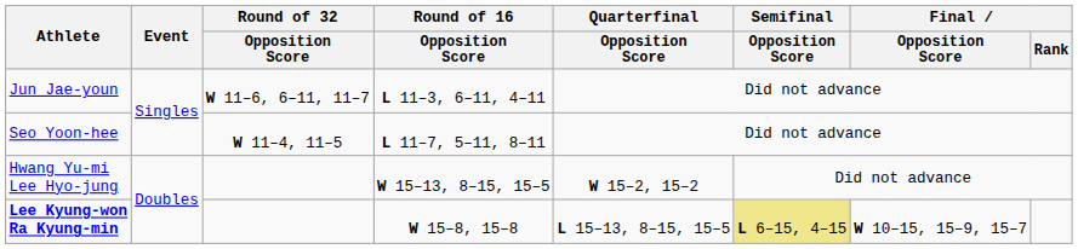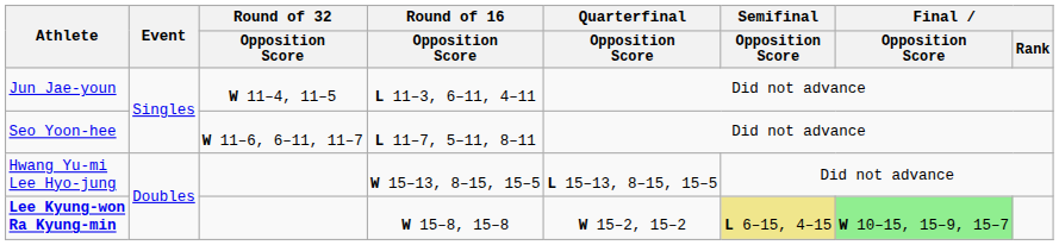 <table class=wikitable style="font-size:90%">
 <tr>
 <th rowspan="2">Athlete</th>
 <th rowspan="2">Event</th>
 <th>Round of 32</th>
 <th>Round of 16</th>
 <th>Quarterfinal</th>
 <th>Semifinal</th>
 <th colspan=2>Final / </th>
 </tr>
 <tr style="font-size:95%">
 <th>Opposition<br>Score</th>
 <th>Opposition<br>Score</th>
 <th>Opposition<br>Score</th>
 <th>Opposition<br>Score</th>
 <th>Opposition<br>Score</th>
 <th>Rank</th>
 </tr>
 <tr align=center>
 <td align=left><a href='#'>Jun Jae-youn</a></td>
 <td align=left rowspan=2><a href='#'>Singles</a></td>
-<td><br><strong>W</strong> 11–6, 6–11, 11–7</td>
+<td><br><strong>W</strong> 11–4, 11–5</td>
 <td><br><strong>L</strong> 11–3, 6–11, 4–11</td>
 <td colspan=4>Did not advance</td>
 </tr>
 <tr align=center>
 <td align=left><a href='#'>Seo Yoon-hee</a></td>
-<td><br><strong>W</strong> 11–4, 11–5</td>
+<td><br><strong>W</strong> 11–6, 6–11, 11–7</td>
 <td><br><strong>L</strong> 11–7, 5–11, 8–11</td>
 <td colspan=4>Did not advance</td>
 </tr>
 <tr align=center>
 <td align=left><a href='#'>Hwang Yu-mi</a><br><a href='#'>Lee Hyo-jung</a></td>
 <td align=left rowspan=2><a href='#'>Doubles</a></td>
 <td></td>
 <td><br><strong>W</strong> 15–13, 8–15, 15–5</td>
-<td><br><strong>W</strong> 15–2, 15–2</td>
+<td><br><strong>L</strong> 15–13, 8–15, 15–5</td>
 <td colspan=3>Did not advance</td>
 </tr>
 <tr align=center>
 <td align=left><strong><a href='#'>Lee Kyung-won</a><br><a href='#'>Ra Kyung-min</a></strong></td>
 <td></td>
 <td><br><strong>W</strong> 15–8, 15–8</td>
-<td><br><strong>L</strong> 15–13, 8–15, 15–5</td>
+<td><br><strong>W</strong> 15–2, 15–2</td>
 <td style="background: khaki;"><br><strong>L</strong> 6–15, 4–15</td>
-<td><br><strong>W</strong> 10–15, 15–9, 15–7</td>
+<td style="background: lightgreen;"><br><strong>W</strong> 10–15, 15–9, 15–7</td>
 <td></td>
 </tr>
 </table>
